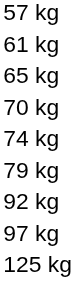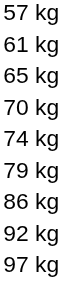 <table>
 <tr>
 <td>57 kg<br></td>
 <td></td>
 <td></td>
 <td></td>
 </tr>
 <tr>
 <td>61 kg<br></td>
 <td></td>
 <td></td>
 <td></td>
 </tr>
 <tr>
 <td>65 kg<br></td>
 <td></td>
 <td></td>
 <td></td>
 </tr>
 <tr>
 <td>70 kg<br></td>
 <td></td>
 <td></td>
 <td></td>
 </tr>
 <tr>
 <td>74 kg<br></td>
 <td></td>
 <td></td>
 <td></td>
 </tr>
 <tr>
 <td>79 kg<br></td>
 <td></td>
 <td></td>
 <td></td>
 </tr>
 <tr>
+<td>86 kg<br></td>
+<td></td>
+<td></td>
+<td></td>
+</tr>
+<tr>
 <td>92 kg<br></td>
 <td></td>
 <td></td>
 <td></td>
 </tr>
 <tr>
 <td rowspan=2>97 kg<br></td>
 <td rowspan=2></td>
 <td rowspan=2></td>
 <td></td>
 </tr>
 <tr>
 <td></td>
 </tr>
-<tr>
-<td>125 kg<br></td>
-<td></td>
-<td></td>
-<td></td>
-</tr>
 </table>
